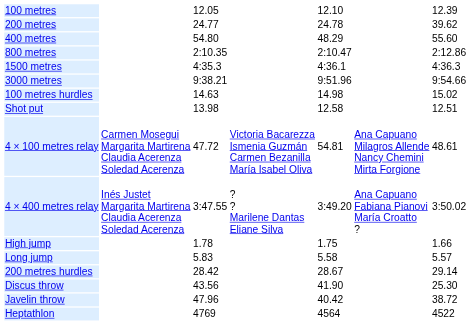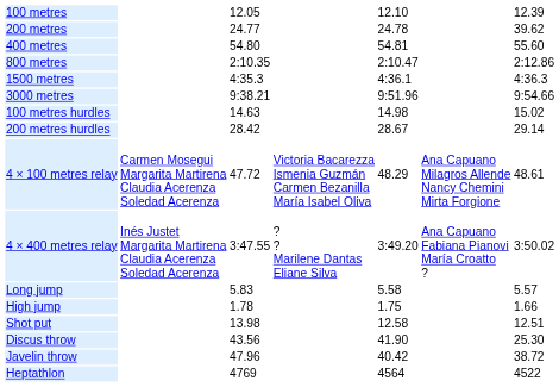 <table>
 <tr>
 <td bgcolor = DDEEFF><a href='#'>100 metres</a></td>
 <td></td>
 <td>12.05</td>
 <td></td>
 <td>12.10</td>
 <td></td>
 <td>12.39</td>
 </tr>
 <tr>
 <td bgcolor = DDEEFF><a href='#'>200 metres</a></td>
 <td></td>
 <td>24.77</td>
 <td></td>
 <td>24.78</td>
 <td></td>
 <td>39.62</td>
 </tr>
 <tr>
 <td bgcolor = DDEEFF><a href='#'>400 metres</a></td>
 <td></td>
 <td>54.80</td>
 <td></td>
-<td>48.29</td>
+<td>54.81</td>
 <td></td>
 <td>55.60</td>
 </tr>
 <tr>
 <td bgcolor = DDEEFF><a href='#'>800 metres</a></td>
 <td></td>
 <td>2:10.35</td>
 <td></td>
 <td>2:10.47</td>
 <td></td>
 <td>2:12.86</td>
 </tr>
 <tr>
 <td bgcolor = DDEEFF><a href='#'>1500 metres</a></td>
 <td></td>
 <td>4:35.3</td>
 <td></td>
 <td>4:36.1</td>
 <td></td>
 <td>4:36.3</td>
 </tr>
 <tr>
 <td bgcolor = DDEEFF><a href='#'>3000 metres</a></td>
 <td></td>
 <td>9:38.21</td>
 <td></td>
 <td>9:51.96</td>
 <td></td>
 <td>9:54.66</td>
 </tr>
 <tr>
 <td bgcolor = DDEEFF><a href='#'>100 metres hurdles</a></td>
 <td></td>
 <td>14.63</td>
 <td></td>
 <td>14.98</td>
 <td></td>
 <td>15.02</td>
 </tr>
 <tr>
-<td bgcolor = DDEEFF><a href='#'>Shot put</a></td>
+<td bgcolor = DDEEFF><a href='#'>200 metres hurdles</a></td>
 <td></td>
-<td>13.98</td>
+<td>28.42</td>
 <td></td>
-<td>12.58</td>
+<td>28.67</td>
 <td></td>
-<td>12.51</td>
+<td>29.14</td>
 </tr>
 <tr>
 <td bgcolor = DDEEFF><a href='#'>4 × 100 metres relay</a></td>
 <td><br><a href='#'>Carmen Mosegui</a><br><a href='#'>Margarita Martirena</a><br><a href='#'>Claudia Acerenza</a><br><a href='#'>Soledad Acerenza</a></td>
 <td>47.72</td>
 <td><br><a href='#'>Victoria Bacarezza</a><br><a href='#'>Ismenia Guzmán</a><br><a href='#'>Carmen Bezanilla</a><br><a href='#'>María Isabel Oliva</a></td>
-<td>54.81</td>
+<td>48.29</td>
 <td><br><a href='#'>Ana Capuano</a><br><a href='#'>Milagros Allende</a><br><a href='#'>Nancy Chemini</a><br><a href='#'>Mirta Forgione</a></td>
 <td>48.61</td>
 </tr>
 <tr>
 <td bgcolor = DDEEFF><a href='#'>4 × 400 metres relay</a></td>
 <td><br><a href='#'>Inés Justet</a><br><a href='#'>Margarita Martirena</a><br><a href='#'>Claudia Acerenza</a><br><a href='#'>Soledad Acerenza</a></td>
 <td>3:47.55</td>
 <td><br>?<br>?<br><a href='#'>Marilene Dantas</a><br><a href='#'>Eliane Silva</a></td>
 <td>3:49.20</td>
 <td><br><a href='#'>Ana Capuano</a><br><a href='#'>Fabiana Pianovi</a><br><a href='#'>María Croatto</a><br>?</td>
 <td>3:50.02</td>
 </tr>
 <tr>
+<td bgcolor = DDEEFF><a href='#'>Long jump</a></td>
+<td></td>
+<td>5.83</td>
+<td></td>
+<td>5.58</td>
+<td></td>
+<td>5.57</td>
+</tr>
+<tr>
 <td bgcolor = DDEEFF><a href='#'>High jump</a></td>
 <td></td>
 <td>1.78</td>
 <td></td>
 <td>1.75</td>
 <td></td>
 <td>1.66</td>
 </tr>
 <tr>
-<td bgcolor = DDEEFF><a href='#'>Long jump</a></td>
+<td bgcolor = DDEEFF><a href='#'>Shot put</a></td>
 <td></td>
-<td>5.83</td>
+<td>13.98</td>
 <td></td>
-<td>5.58</td>
+<td>12.58</td>
 <td></td>
-<td>5.57</td>
-</tr>
-<tr>
-<td bgcolor = DDEEFF><a href='#'>200 metres hurdles</a></td>
-<td></td>
-<td>28.42</td>
-<td></td>
-<td>28.67</td>
-<td></td>
-<td>29.14</td>
+<td>12.51</td>
 </tr>
 <tr>
 <td bgcolor = DDEEFF><a href='#'>Discus throw</a></td>
 <td></td>
 <td>43.56</td>
 <td></td>
 <td>41.90</td>
 <td></td>
 <td>25.30</td>
 </tr>
 <tr>
 <td bgcolor = DDEEFF><a href='#'>Javelin throw</a></td>
 <td></td>
 <td>47.96</td>
 <td></td>
 <td>40.42</td>
 <td></td>
 <td>38.72</td>
 </tr>
 <tr>
 <td bgcolor = DDEEFF><a href='#'>Heptathlon</a></td>
 <td></td>
 <td>4769</td>
 <td></td>
 <td>4564</td>
 <td></td>
 <td>4522</td>
 </tr>
 </table>
